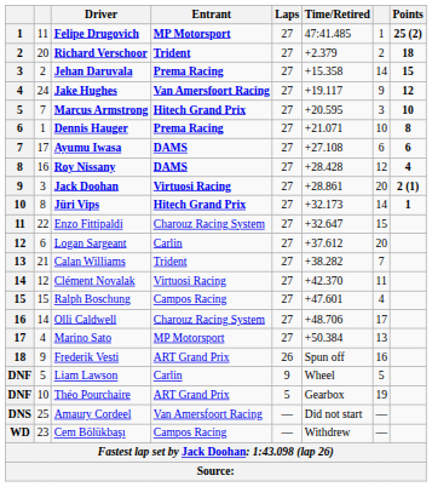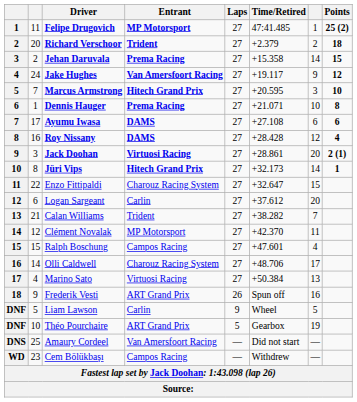 <table class="wikitable" style="font-size:85%">
 <tr>
 <th scope="col"></th>
 <th scope="col"></th>
 <th scope="col">Driver</th>
 <th scope="col">Entrant</th>
 <th scope="col">Laps</th>
 <th scope="col">Time/Retired</th>
 <th scope="col"></th>
 <th scope="col">Points</th>
 </tr>
 <tr>
 <th>1</th>
 <td align="center">11</td>
 <td> <strong><a href='#'>Felipe Drugovich</a></strong></td>
 <td><strong><a href='#'>MP Motorsport</a></strong></td>
 <td align="center">27</td>
 <td>47:41.485</td>
 <td align="center">1</td>
 <td align="center"><strong>25 (2)</strong></td>
 </tr>
 <tr>
 <th>2</th>
 <td align="center">20</td>
 <td> <strong><a href='#'>Richard Verschoor</a></strong></td>
 <td><strong><a href='#'>Trident</a></strong></td>
 <td align="center">27</td>
 <td>+2.379</td>
 <td align="center">2</td>
 <td align="center"><strong>18</strong></td>
 </tr>
 <tr>
 <th>3</th>
 <td align="center">2</td>
 <td> <strong><a href='#'>Jehan Daruvala</a></strong></td>
 <td><strong><a href='#'>Prema Racing</a></strong></td>
 <td align="center">27</td>
 <td>+15.358</td>
 <td align="center">14</td>
 <td align="center"><strong>15</strong></td>
 </tr>
 <tr>
 <th>4</th>
 <td align="center">24</td>
 <td> <strong><a href='#'>Jake Hughes</a></strong></td>
 <td><strong><a href='#'>Van Amersfoort Racing</a></strong></td>
 <td align="center">27</td>
 <td>+19.117</td>
 <td align="center">9</td>
 <td align="center"><strong>12</strong></td>
 </tr>
 <tr>
 <th>5</th>
 <td align="center">7</td>
 <td> <strong><a href='#'>Marcus Armstrong</a></strong></td>
 <td><strong><a href='#'>Hitech Grand Prix</a></strong></td>
 <td align="center">27</td>
 <td>+20.595</td>
 <td align="center">3</td>
 <td align="center"><strong>10</strong></td>
 </tr>
 <tr>
 <th>6</th>
 <td align="center">1</td>
 <td> <strong><a href='#'>Dennis Hauger</a></strong></td>
 <td><strong><a href='#'>Prema Racing</a></strong></td>
 <td align="center">27</td>
 <td>+21.071</td>
 <td align="center">10</td>
 <td align="center"><strong>8</strong></td>
 </tr>
 <tr>
 <th>7</th>
 <td align="center">17</td>
 <td> <strong><a href='#'>Ayumu Iwasa</a></strong></td>
 <td><strong><a href='#'>DAMS</a></strong></td>
 <td align="center">27</td>
 <td>+27.108</td>
 <td align="center">6</td>
 <td align="center"><strong>6</strong></td>
 </tr>
 <tr>
 <th>8</th>
 <td align="center">16</td>
 <td> <strong><a href='#'>Roy Nissany</a></strong></td>
 <td><strong><a href='#'>DAMS</a></strong></td>
 <td align="center">27</td>
 <td>+28.428</td>
 <td align="center">12</td>
 <td align="center"><strong>4</strong></td>
 </tr>
 <tr>
 <th>9</th>
 <td align="center">3</td>
 <td> <strong><a href='#'>Jack Doohan</a></strong></td>
 <td><strong><a href='#'>Virtuosi Racing</a></strong></td>
 <td align="center">27</td>
 <td>+28.861</td>
 <td align="center">20</td>
 <td align="center"><strong>2 (1)</strong></td>
 </tr>
 <tr>
 <th>10</th>
 <td align="center">8</td>
 <td> <strong><a href='#'>Jüri Vips</a></strong></td>
 <td><strong><a href='#'>Hitech Grand Prix</a></strong></td>
 <td align="center">27</td>
 <td>+32.173</td>
 <td align="center">14</td>
 <td align="center"><strong>1</strong></td>
 </tr>
 <tr>
 <th>11</th>
 <td align="center">22</td>
 <td> <a href='#'>Enzo Fittipaldi</a></td>
 <td><a href='#'>Charouz Racing System</a></td>
 <td align="center">27</td>
 <td>+32.647</td>
 <td align="center">15</td>
 <td></td>
 </tr>
 <tr>
 <th>12</th>
 <td align="center">6</td>
 <td> <a href='#'>Logan Sargeant</a></td>
 <td><a href='#'>Carlin</a></td>
 <td align="center">27</td>
 <td>+37.612</td>
 <td align="center">20</td>
 <td></td>
 </tr>
 <tr>
 <th>13</th>
 <td align="center">21</td>
 <td> <a href='#'>Calan Williams</a></td>
 <td><a href='#'>Trident</a></td>
 <td align="center">27</td>
 <td>+38.282</td>
 <td align="center">7</td>
 <td></td>
 </tr>
 <tr>
 <th>14</th>
 <td align="center">12</td>
 <td> <a href='#'>Clément Novalak</a></td>
-<td><a href='#'>Virtuosi Racing</a></td>
+<td><a href='#'>MP Motorsport</a></td>
 <td align="center">27</td>
 <td>+42.370</td>
 <td align="center">11</td>
 <td></td>
 </tr>
 <tr>
 <th>15</th>
 <td align="center">15</td>
 <td> <a href='#'>Ralph Boschung</a></td>
 <td><a href='#'>Campos Racing</a></td>
 <td align="center">27</td>
 <td>+47.601</td>
 <td align="center">4</td>
 <td></td>
 </tr>
 <tr>
 <th>16</th>
 <td align="center">14</td>
 <td> <a href='#'>Olli Caldwell</a></td>
 <td><a href='#'>Charouz Racing System</a></td>
 <td align="center">27</td>
 <td>+48.706</td>
 <td align="center">17</td>
 <td></td>
 </tr>
 <tr>
 <th>17</th>
 <td align="center">4</td>
 <td> <a href='#'>Marino Sato</a></td>
-<td><a href='#'>MP Motorsport</a></td>
+<td><a href='#'>Virtuosi Racing</a></td>
 <td align="center">27</td>
 <td>+50.384</td>
 <td align="center">13</td>
 <td></td>
 </tr>
 <tr>
 <th>18</th>
 <td align="center">9</td>
 <td> <a href='#'>Frederik Vesti</a></td>
 <td><a href='#'>ART Grand Prix</a></td>
 <td align="center">26</td>
 <td>Spun off</td>
 <td align="center">16</td>
 <td align="center"></td>
 </tr>
 <tr>
 <th>DNF</th>
 <td align="center">5</td>
 <td> <a href='#'>Liam Lawson</a></td>
 <td><a href='#'>Carlin</a></td>
 <td align="center">9</td>
 <td>Wheel</td>
 <td align="center">5</td>
 <td align="center"></td>
 </tr>
 <tr>
 <th>DNF</th>
 <td align="center">10</td>
 <td> <a href='#'>Théo Pourchaire</a></td>
 <td><a href='#'>ART Grand Prix</a></td>
 <td align="center">5</td>
 <td>Gearbox</td>
 <td align="center">19</td>
 <td></td>
 </tr>
 <tr>
 <th>DNS</th>
 <td align="center">25</td>
 <td> <a href='#'>Amaury Cordeel</a></td>
 <td><a href='#'>Van Amersfoort Racing</a></td>
 <td align="center">—</td>
 <td>Did not start</td>
 <td align="center">—</td>
 <td align="center"></td>
 </tr>
 <tr>
 <th>WD</th>
 <td align="center">23</td>
 <td> <a href='#'>Cem Bölükbaşı</a></td>
 <td><a href='#'>Campos Racing</a></td>
 <td align="center">—</td>
 <td>Withdrew</td>
 <td align="center">—</td>
 <td align="center"></td>
 </tr>
 <tr>
 <th colspan="8"><em>Fastest lap set by</em> <strong> <a href='#'>Jack Doohan</a><strong><em>: 1:43.098 (lap 26)<em></th>
 </tr>
 <tr>
 <th colspan="8">Source:</th>
 </tr>
 </table>
